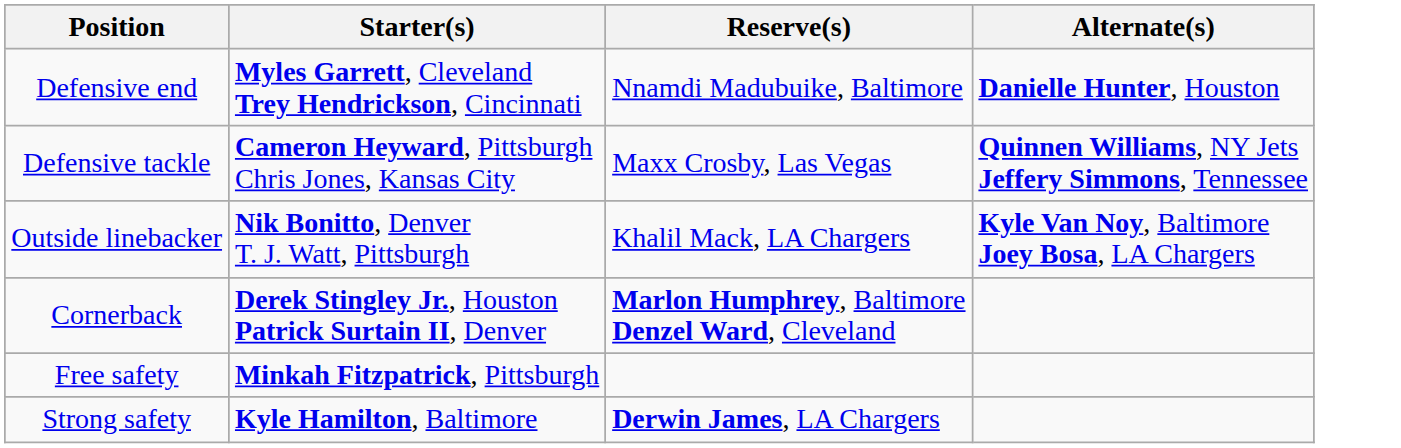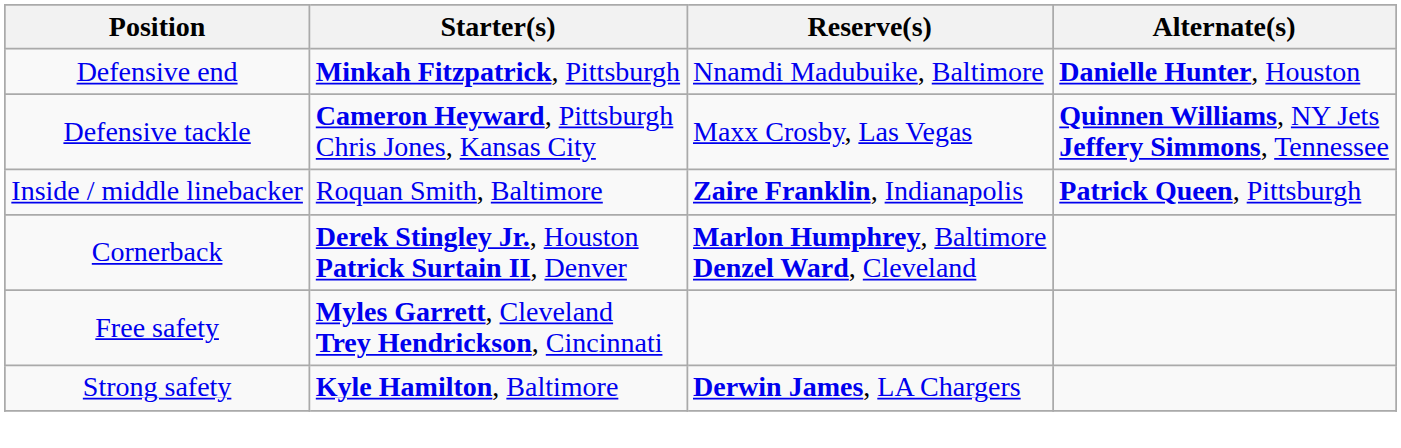 <table class="wikitable">
 <tr>
 <th>Position</th>
 <th>Starter(s)</th>
 <th>Reserve(s)</th>
 <th>Alternate(s)</th>
 </tr>
 <tr>
 <td style="text-align:center"><a href='#'>Defensive end</a></td>
-<td> <strong><a href='#'>Myles Garrett</a></strong>, <a href='#'>Cleveland</a><br> <strong><a href='#'>Trey Hendrickson</a></strong>, <a href='#'>Cincinnati</a></td>
+<td> <strong><a href='#'>Minkah Fitzpatrick</a></strong>, <a href='#'>Pittsburgh</a></td>
 <td> <a href='#'>Nnamdi Madubuike</a>, <a href='#'>Baltimore</a></td>
 <td> <strong><a href='#'>Danielle Hunter</a></strong>, <a href='#'>Houston</a></td>
 </tr>
 <tr>
 <td style="text-align:center"><a href='#'>Defensive tackle</a></td>
 <td> <strong><a href='#'>Cameron Heyward</a></strong>, <a href='#'>Pittsburgh</a><br> <a href='#'>Chris Jones</a>, <a href='#'>Kansas City</a></td>
 <td> <a href='#'>Maxx Crosby</a>, <a href='#'>Las Vegas</a></td>
 <td> <strong><a href='#'>Quinnen Williams</a></strong>, <a href='#'>NY Jets</a><br> <strong><a href='#'>Jeffery Simmons</a></strong>, <a href='#'>Tennessee</a></td>
 </tr>
 <tr>
-<td style="text-align:center"><a href='#'>Outside linebacker</a></td>
-<td> <strong><a href='#'>Nik Bonitto</a></strong>, <a href='#'>Denver</a><br> <a href='#'>T. J. Watt</a>, <a href='#'>Pittsburgh</a></td>
-<td> <a href='#'>Khalil Mack</a>, <a href='#'>LA Chargers</a></td>
-<td> <strong><a href='#'>Kyle Van Noy</a></strong>, <a href='#'>Baltimore</a><br> <strong><a href='#'>Joey Bosa</a></strong>, <a href='#'>LA Chargers</a></td>
+<td style="text-align:center"><a href='#'>Inside / middle linebacker</a></td>
+<td> <a href='#'>Roquan Smith</a>, <a href='#'>Baltimore</a></td>
+<td> <strong><a href='#'>Zaire Franklin</a></strong>, <a href='#'>Indianapolis</a></td>
+<td> <strong><a href='#'>Patrick Queen</a></strong>, <a href='#'>Pittsburgh</a></td>
 </tr>
 <tr>
 <td style="text-align:center"><a href='#'>Cornerback</a></td>
 <td> <strong><a href='#'>Derek Stingley Jr.</a></strong>, <a href='#'>Houston</a><br> <strong><a href='#'>Patrick Surtain II</a></strong>, <a href='#'>Denver</a></td>
 <td> <strong><a href='#'>Marlon Humphrey</a></strong>, <a href='#'>Baltimore</a><br> <strong><a href='#'>Denzel Ward</a></strong>, <a href='#'>Cleveland</a></td>
 <td></td>
 </tr>
 <tr>
 <td style="text-align:center"><a href='#'>Free safety</a></td>
-<td> <strong><a href='#'>Minkah Fitzpatrick</a></strong>, <a href='#'>Pittsburgh</a></td>
+<td> <strong><a href='#'>Myles Garrett</a></strong>, <a href='#'>Cleveland</a><br> <strong><a href='#'>Trey Hendrickson</a></strong>, <a href='#'>Cincinnati</a></td>
 <td></td>
 <td></td>
 </tr>
 <tr>
 <td style="text-align:center"><a href='#'>Strong safety</a></td>
 <td> <strong><a href='#'>Kyle Hamilton</a></strong>, <a href='#'>Baltimore</a></td>
 <td> <strong><a href='#'>Derwin James</a></strong>, <a href='#'>LA Chargers</a></td>
 <td></td>
 </tr>
 </table>
